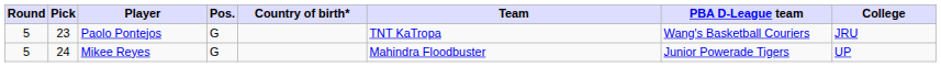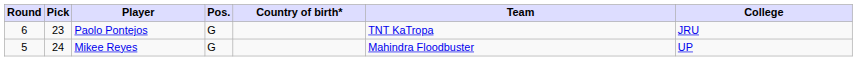 <table class="wikitable sortable sortable">
 <tr>
 <th style="background:#ddf; width:1%;">Round</th>
 <th style="background:#ddf; width:1%;">Pick</th>
 <th style="background:#ddf; width:15%;">Player</th>
 <th style="background:#ddf; width:1%;">Pos.</th>
 <th style="background:#ddf; width:15%;">Country of birth*</th>
 <th style="background:#ddf; width:35%;">Team</th>
-<th style="background:#ddf; width:20%;"><a href='#'>PBA D-League</a> team</th>
 <th style="background:#ddf; width:20%;">College</th>
 </tr>
 <tr>
-<td align=center>5</td>
+<td align=center>6</td>
 <td align=center>23</td>
 <td><a href='#'>Paolo Pontejos</a></td>
 <td>G</td>
 <td></td>
 <td><a href='#'>TNT KaTropa</a></td>
-<td><a href='#'>Wang's Basketball Couriers</a></td>
 <td><a href='#'>JRU</a></td>
 </tr>
 <tr>
 <td align=center>5</td>
 <td align=center>24</td>
 <td><a href='#'>Mikee Reyes</a></td>
 <td>G</td>
 <td></td>
 <td><a href='#'>Mahindra Floodbuster</a></td>
-<td><a href='#'>Junior Powerade Tigers</a></td>
 <td><a href='#'>UP</a></td>
 </tr>
 </table>
